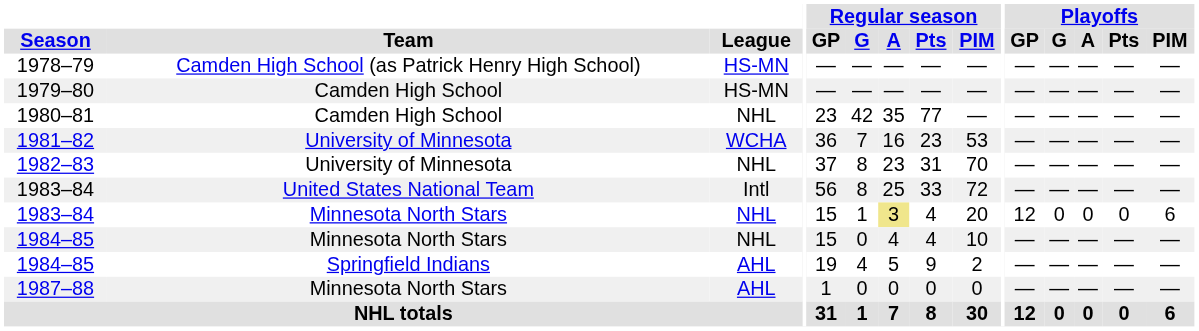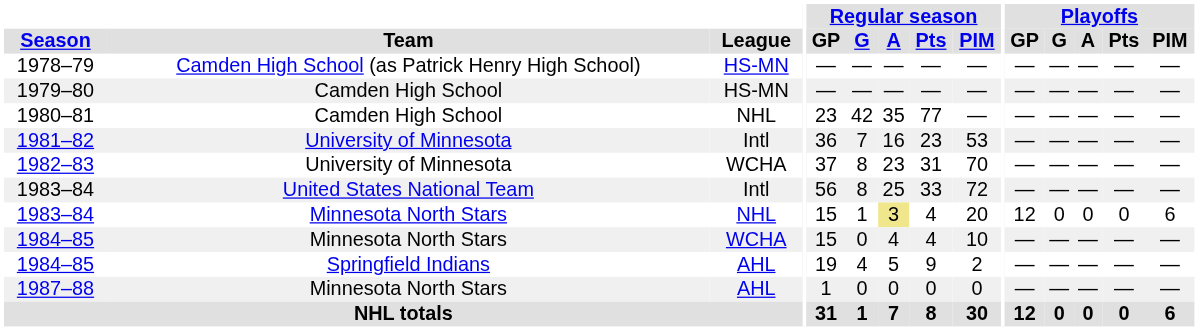 <table border="0" cellpadding="1" cellspacing="0" style="text-align:center; width:60em">
 <tr bgcolor="#e0e0e0">
 <th colspan="3" bgcolor="#ffffff"></th>
 <th rowspan="100" bgcolor="#ffffff"></th>
 <th colspan="5"><a href='#'>Regular season</a></th>
 <th rowspan="100" bgcolor="#ffffff"></th>
 <th colspan="5"><a href='#'>Playoffs</a></th>
 </tr>
 <tr bgcolor="#e0e0e0">
 <th><a href='#'>Season</a></th>
 <th>Team</th>
 <th>League</th>
 <th>GP</th>
 <th><a href='#'>G</a></th>
 <th><a href='#'>A</a></th>
 <th><a href='#'>Pts</a></th>
 <th><a href='#'>PIM</a></th>
 <th>GP</th>
 <th>G</th>
 <th>A</th>
 <th>Pts</th>
 <th>PIM</th>
 </tr>
 <tr>
 <td>1978–79</td>
 <td><a href='#'>Camden High School</a> (as Patrick Henry High School)</td>
 <td><a href='#'>HS-MN</a></td>
 <td>—</td>
 <td>—</td>
 <td>—</td>
 <td>—</td>
 <td>—</td>
 <td>—</td>
 <td>—</td>
 <td>—</td>
 <td>—</td>
 <td>—</td>
 </tr>
 <tr bgcolor="#f0f0f0">
 <td>1979–80</td>
 <td>Camden High School</td>
 <td>HS-MN</td>
 <td>—</td>
 <td>—</td>
 <td>—</td>
 <td>—</td>
 <td>—</td>
 <td>—</td>
 <td>—</td>
 <td>—</td>
 <td>—</td>
 <td>—</td>
 </tr>
 <tr>
 <td>1980–81</td>
 <td>Camden High School</td>
 <td>NHL</td>
 <td>23</td>
 <td>42</td>
 <td>35</td>
 <td>77</td>
 <td>—</td>
 <td>—</td>
 <td>—</td>
 <td>—</td>
 <td>—</td>
 <td>—</td>
 </tr>
 <tr bgcolor="#f0f0f0">
 <td><a href='#'>1981–82</a></td>
 <td><a href='#'>University of Minnesota</a></td>
-<td><a href='#'>WCHA</a></td>
+<td>Intl</td>
 <td>36</td>
 <td>7</td>
 <td>16</td>
 <td>23</td>
 <td>53</td>
 <td>—</td>
 <td>—</td>
 <td>—</td>
 <td>—</td>
 <td>—</td>
 </tr>
 <tr>
 <td><a href='#'>1982–83</a></td>
 <td>University of Minnesota</td>
-<td>NHL</td>
+<td>WCHA</td>
 <td>37</td>
 <td>8</td>
 <td>23</td>
 <td>31</td>
 <td>70</td>
 <td>—</td>
 <td>—</td>
 <td>—</td>
 <td>—</td>
 <td>—</td>
 </tr>
 <tr bgcolor="#f0f0f0">
 <td>1983–84</td>
 <td><a href='#'>United States National Team</a></td>
 <td>Intl</td>
 <td>56</td>
 <td>8</td>
 <td>25</td>
 <td>33</td>
 <td>72</td>
 <td>—</td>
 <td>—</td>
 <td>—</td>
 <td>—</td>
 <td>—</td>
 </tr>
 <tr>
 <td><a href='#'>1983–84</a></td>
 <td><a href='#'>Minnesota North Stars</a></td>
 <td><a href='#'>NHL</a></td>
 <td>15</td>
 <td>1</td>
 <td style="background: khaki;">3</td>
 <td>4</td>
 <td>20</td>
 <td>12</td>
 <td>0</td>
 <td>0</td>
 <td>0</td>
 <td>6</td>
 </tr>
 <tr bgcolor="#f0f0f0">
 <td><a href='#'>1984–85</a></td>
 <td>Minnesota North Stars</td>
-<td>NHL</td>
+<td><a href='#'>WCHA</a></td>
 <td>15</td>
 <td>0</td>
 <td>4</td>
 <td>4</td>
 <td>10</td>
 <td>—</td>
 <td>—</td>
 <td>—</td>
 <td>—</td>
 <td>—</td>
 </tr>
 <tr>
 <td><a href='#'>1984–85</a></td>
 <td><a href='#'>Springfield Indians</a></td>
 <td><a href='#'>AHL</a></td>
 <td>19</td>
 <td>4</td>
 <td>5</td>
 <td>9</td>
 <td>2</td>
 <td>—</td>
 <td>—</td>
 <td>—</td>
 <td>—</td>
 <td>—</td>
 </tr>
 <tr bgcolor="#f0f0f0">
 <td><a href='#'>1987–88</a></td>
 <td>Minnesota North Stars</td>
 <td><a href='#'>AHL</a></td>
 <td>1</td>
 <td>0</td>
 <td>0</td>
 <td>0</td>
 <td>0</td>
 <td>—</td>
 <td>—</td>
 <td>—</td>
 <td>—</td>
 <td>—</td>
 </tr>
 <tr bgcolor="#e0e0e0">
 <th colspan="3">NHL totals</th>
 <th>31</th>
 <th>1</th>
 <th>7</th>
 <th>8</th>
 <th>30</th>
 <th>12</th>
 <th>0</th>
 <th>0</th>
 <th>0</th>
 <th>6</th>
 </tr>
 </table>
